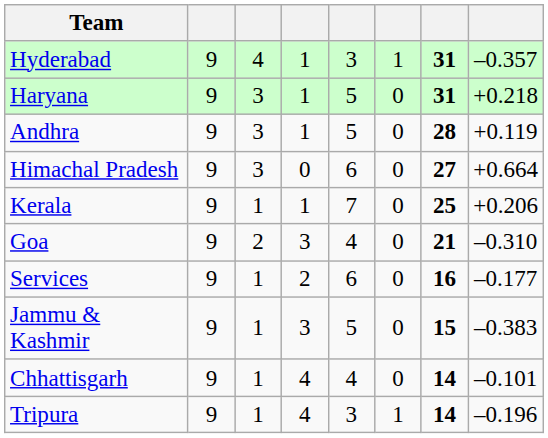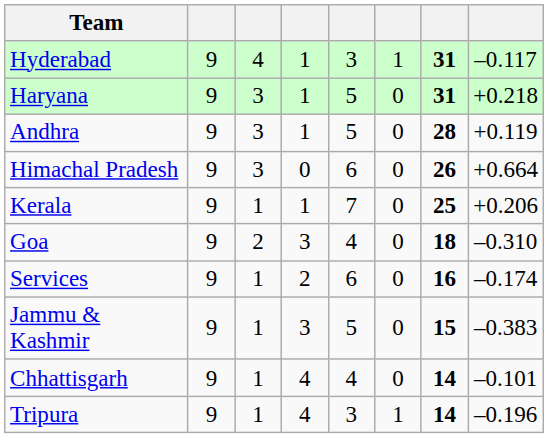 <table class="wikitable" style="text-align:center">
 <tr>
 <th style="width:120px">Team</th>
 <th style="width:25px"></th>
 <th style="width:25px"></th>
 <th style="width:25px"></th>
 <th style="width:25px"></th>
 <th style="width:25px"></th>
 <th style="width:25px"></th>
 <th style="width:40px;"></th>
 </tr>
 <tr style="background:#cfc;">
 <td style="text-align:left"><a href='#'>Hyderabad</a></td>
 <td>9</td>
 <td>4</td>
 <td>1</td>
 <td>3</td>
 <td>1</td>
 <td><strong>31</strong></td>
-<td>–0.357</td>
+<td>–0.117</td>
 </tr>
 <tr style="background:#cfc;">
 <td style="text-align:left"><a href='#'>Haryana</a></td>
 <td>9</td>
 <td>3</td>
 <td>1</td>
 <td>5</td>
 <td>0</td>
 <td><strong>31</strong></td>
 <td>+0.218</td>
 </tr>
 <tr>
 <td style="text-align:left"><a href='#'>Andhra</a></td>
 <td>9</td>
 <td>3</td>
 <td>1</td>
 <td>5</td>
 <td>0</td>
 <td><strong>28</strong></td>
 <td>+0.119</td>
 </tr>
 <tr>
 <td style="text-align:left"><a href='#'>Himachal Pradesh</a></td>
 <td>9</td>
 <td>3</td>
 <td>0</td>
 <td>6</td>
 <td>0</td>
-<td><strong>27</strong></td>
+<td><strong>26</strong></td>
 <td>+0.664</td>
 </tr>
 <tr>
 <td style="text-align:left"><a href='#'>Kerala</a></td>
 <td>9</td>
 <td>1</td>
 <td>1</td>
 <td>7</td>
 <td>0</td>
 <td><strong>25</strong></td>
 <td>+0.206</td>
 </tr>
 <tr>
 <td style="text-align:left"><a href='#'>Goa</a></td>
 <td>9</td>
 <td>2</td>
 <td>3</td>
 <td>4</td>
 <td>0</td>
-<td><strong>21</strong></td>
+<td><strong>18</strong></td>
 <td>–0.310</td>
 </tr>
 <tr>
 <td style="text-align:left"><a href='#'>Services</a></td>
 <td>9</td>
 <td>1</td>
 <td>2</td>
 <td>6</td>
 <td>0</td>
 <td><strong>16</strong></td>
-<td>–0.177</td>
+<td>–0.174</td>
 </tr>
 <tr>
 <td style="text-align:left"><a href='#'>Jammu & Kashmir</a></td>
 <td>9</td>
 <td>1</td>
 <td>3</td>
 <td>5</td>
 <td>0</td>
 <td><strong>15</strong></td>
 <td>–0.383</td>
 </tr>
 <tr>
 <td style="text-align:left"><a href='#'>Chhattisgarh</a></td>
 <td>9</td>
 <td>1</td>
 <td>4</td>
 <td>4</td>
 <td>0</td>
 <td><strong>14</strong></td>
 <td>–0.101</td>
 </tr>
 <tr>
 <td style="text-align:left"><a href='#'>Tripura</a></td>
 <td>9</td>
 <td>1</td>
 <td>4</td>
 <td>3</td>
 <td>1</td>
 <td><strong>14</strong></td>
 <td>–0.196</td>
 </tr>
 </table>
